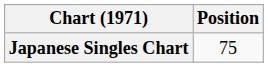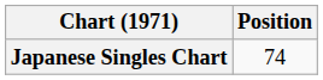 <table class="wikitable plainrowheaders" style="text-align:center">
 <tr>
 <th>Chart (1971)</th>
 <th>Position</th>
 </tr>
 <tr>
 <th scope="row">Japanese Singles Chart</th>
-<td>75</td>
+<td>74</td>
 </tr>
 </table>
